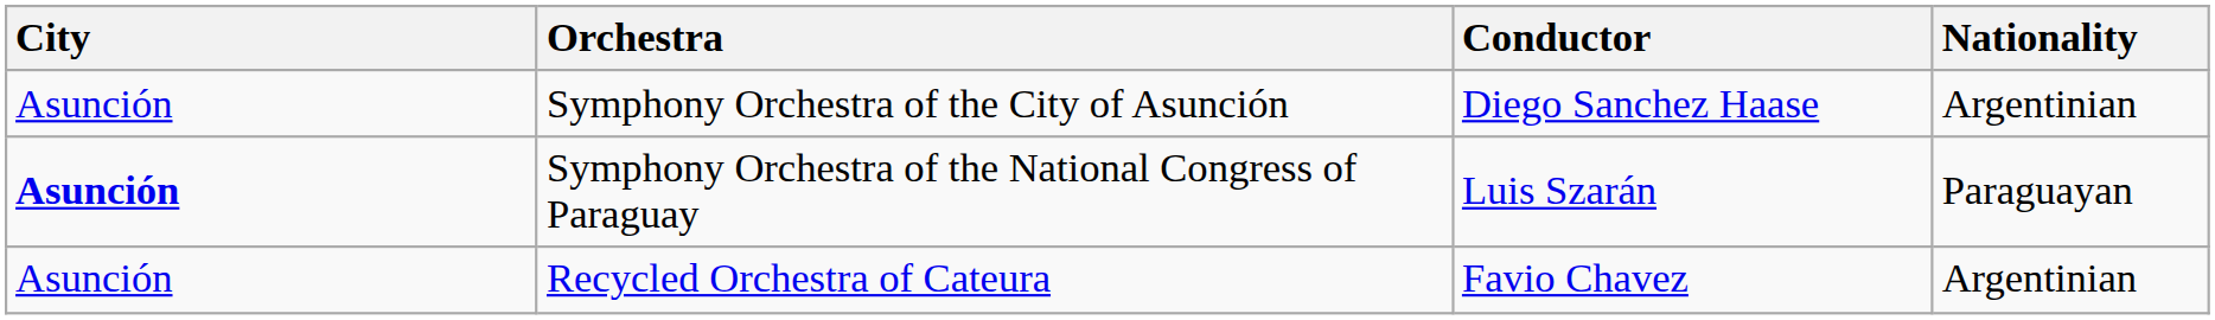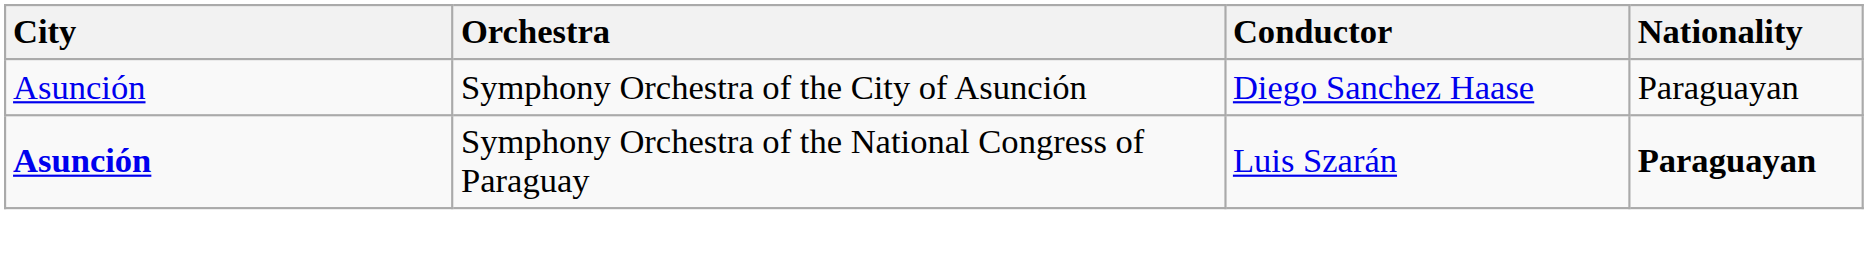 <table class="wikitable">
 <tr>
 <td style="width: 200px; background: #f2f2f2"><strong>City</strong></td>
 <td style="width: 350px; background: #f2f2f2"><strong>Orchestra</strong></td>
 <td style="width: 180px; background: #f2f2f2"><strong>Conductor</strong></td>
 <td style="width: 100px; background: #f2f2f2"><strong>Nationality</strong></td>
 </tr>
 <tr>
 <td><a href='#'>Asunción</a></td>
 <td>Symphony Orchestra of the City of Asunción</td>
 <td><a href='#'>Diego Sanchez Haase</a></td>
-<td>Argentinian</td>
+<td>Paraguayan</td>
 </tr>
 <tr>
 <td><strong><a href='#'>Asunción</a></strong></td>
 <td>Symphony Orchestra of the National Congress of Paraguay</td>
 <td><a href='#'>Luis Szarán</a></td>
-<td>Paraguayan</td>
-</tr>
-<tr>
-<td><a href='#'>Asunción</a></td>
-<td><a href='#'>Recycled Orchestra of Cateura</a></td>
-<td><a href='#'>Favio Chavez</a></td>
-<td>Argentinian</td>
+<td><strong>Paraguayan</strong></td>
 </tr>
 </table>
